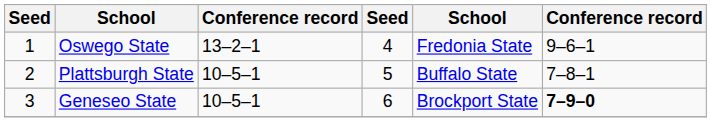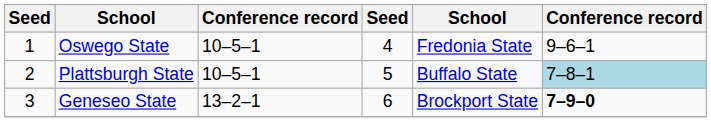 <table class="wikitable">
 <tr>
 <th>Seed</th>
 <th>School</th>
 <th>Conference record</th>
 <th>Seed</th>
 <th>School</th>
 <th>Conference record</th>
 </tr>
 <tr>
 <td align=center>1</td>
 <td><a href='#'>Oswego State</a></td>
-<td>13–2–1</td>
+<td>10–5–1</td>
 <td align=center>4</td>
 <td><a href='#'>Fredonia State</a></td>
 <td>9–6–1</td>
 </tr>
 <tr>
 <td align=center>2</td>
 <td><a href='#'>Plattsburgh State</a></td>
 <td>10–5–1</td>
 <td align=center>5</td>
 <td><a href='#'>Buffalo State</a></td>
-<td>7–8–1</td>
+<td style="background: lightblue;">7–8–1</td>
 </tr>
 <tr>
 <td align=center>3</td>
 <td><a href='#'>Geneseo State</a></td>
-<td>10–5–1</td>
+<td>13–2–1</td>
 <td align=center>6</td>
 <td><a href='#'>Brockport State</a></td>
 <td><strong>7–9–0</strong></td>
 </tr>
 <tr>
 </tr>
 </table>
